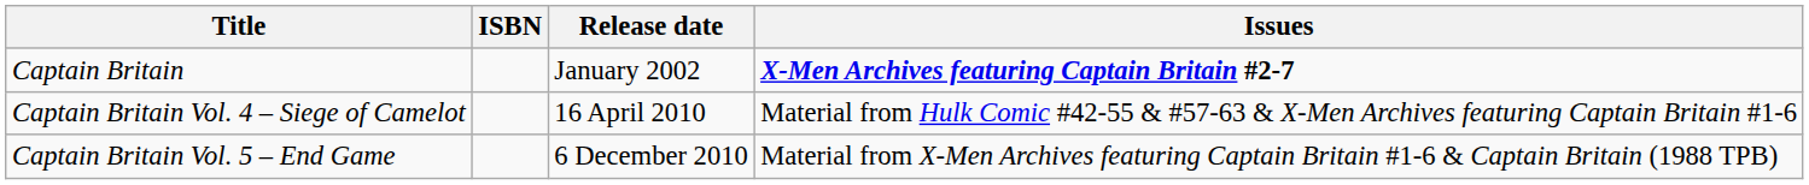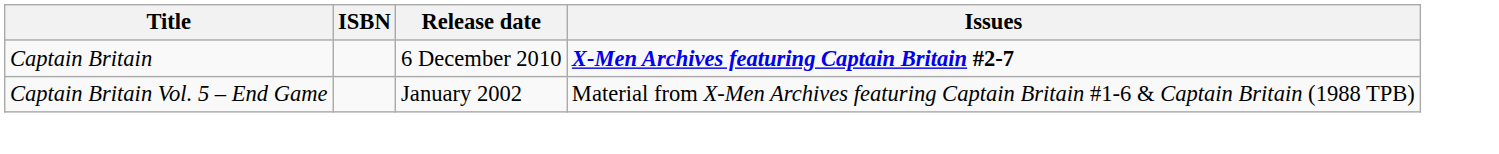 <table class="wikitable">
 <tr>
 <th !width=25%>Title</th>
 <th>ISBN</th>
 <th>Release date</th>
 <th !width=30%>Issues</th>
 </tr>
 <tr>
 <td><em>Captain Britain</em></td>
 <td></td>
-<td>January 2002</td>
+<td>6 December 2010</td>
 <td><strong><em><a href='#'>X-Men Archives featuring Captain Britain</a></em> #2-7</strong></td>
-</tr>
-<tr>
-<td><em>Captain Britain Vol. 4 – Siege of Camelot</em></td>
-<td></td>
-<td>16 April 2010</td>
-<td>Material from <em><a href='#'>Hulk Comic</a></em> #42-55 & #57-63 & <em>X-Men Archives featuring Captain Britain</em> #1-6</td>
 </tr>
 <tr>
 <td><em>Captain Britain Vol. 5 – End Game</em></td>
 <td></td>
-<td>6 December 2010</td>
+<td>January 2002</td>
 <td>Material from <em>X-Men Archives featuring Captain Britain</em> #1-6 & <em>Captain Britain</em> (1988 TPB)</td>
 </tr>
 </table>
